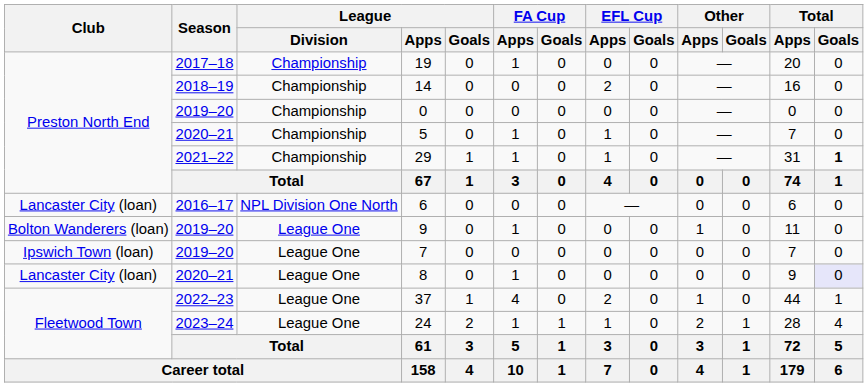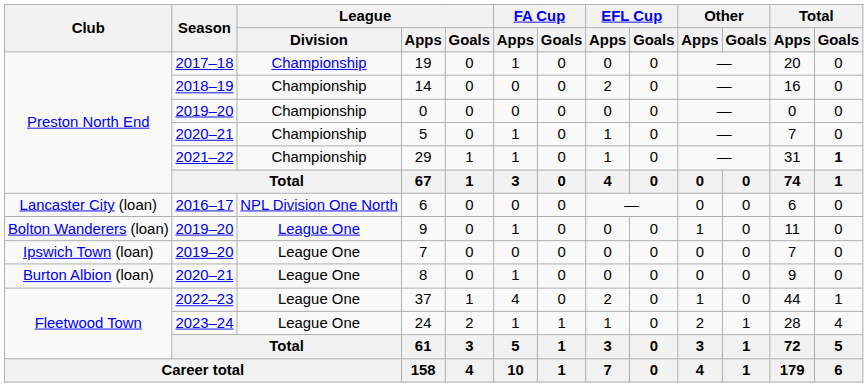 <table class="wikitable" style="text-align:center">
 <tr>
 <th rowspan="2">Club</th>
 <th rowspan="2">Season</th>
 <th colspan="3">League</th>
 <th colspan="2"><a href='#'>FA Cup</a></th>
 <th colspan="2"><a href='#'>EFL Cup</a></th>
 <th colspan="2">Other</th>
 <th colspan="2">Total</th>
 </tr>
 <tr>
 <th>Division</th>
 <th>Apps</th>
 <th>Goals</th>
 <th>Apps</th>
 <th>Goals</th>
 <th>Apps</th>
 <th>Goals</th>
 <th>Apps</th>
 <th>Goals</th>
 <th>Apps</th>
 <th>Goals</th>
 </tr>
 <tr>
 <td rowspan="6"><a href='#'>Preston North End</a></td>
 <td><a href='#'>2017–18</a></td>
 <td><a href='#'>Championship</a></td>
 <td>19</td>
 <td>0</td>
 <td>1</td>
 <td>0</td>
 <td>0</td>
 <td>0</td>
 <td colspan="2">—</td>
 <td>20</td>
 <td>0</td>
 </tr>
 <tr>
 <td><a href='#'>2018–19</a></td>
 <td>Championship</td>
 <td>14</td>
 <td>0</td>
 <td>0</td>
 <td>0</td>
 <td>2</td>
 <td>0</td>
 <td colspan="2">—</td>
 <td>16</td>
 <td>0</td>
 </tr>
 <tr>
 <td><a href='#'>2019–20</a></td>
 <td>Championship</td>
 <td>0</td>
 <td>0</td>
 <td>0</td>
 <td>0</td>
 <td>0</td>
 <td>0</td>
 <td colspan="2">—</td>
 <td>0</td>
 <td>0</td>
 </tr>
 <tr>
 <td><a href='#'>2020–21</a></td>
 <td>Championship</td>
 <td>5</td>
 <td>0</td>
 <td>1</td>
 <td>0</td>
 <td>1</td>
 <td>0</td>
 <td colspan="2">—</td>
 <td>7</td>
 <td>0</td>
 </tr>
 <tr>
 <td><a href='#'>2021–22</a></td>
 <td>Championship</td>
 <td>29</td>
 <td>1</td>
 <td>1</td>
 <td>0</td>
 <td>1</td>
 <td>0</td>
 <td colspan="2">—</td>
 <td>31</td>
 <td><strong>1</strong></td>
 </tr>
 <tr>
 <th colspan="2">Total</th>
 <th>67</th>
 <th>1</th>
 <th>3</th>
 <th>0</th>
 <th>4</th>
 <th>0</th>
 <th>0</th>
 <th>0</th>
 <th>74</th>
 <th>1</th>
 </tr>
 <tr>
 <td><a href='#'>Lancaster City</a> (loan)</td>
 <td><a href='#'>2016–17</a></td>
 <td><a href='#'>NPL Division One North</a></td>
 <td>6</td>
 <td>0</td>
 <td>0</td>
 <td>0</td>
 <td colspan="2">—</td>
 <td>0</td>
 <td>0</td>
 <td>6</td>
 <td>0</td>
 </tr>
 <tr>
 <td><a href='#'>Bolton Wanderers</a> (loan)</td>
 <td><a href='#'>2019–20</a></td>
 <td><a href='#'>League One</a></td>
 <td>9</td>
 <td>0</td>
 <td>1</td>
 <td>0</td>
 <td>0</td>
 <td>0</td>
 <td>1</td>
 <td>0</td>
 <td>11</td>
 <td>0</td>
 </tr>
 <tr>
 <td><a href='#'>Ipswich Town</a> (loan)</td>
 <td><a href='#'>2019–20</a></td>
 <td>League One</td>
 <td>7</td>
 <td>0</td>
 <td>0</td>
 <td>0</td>
 <td>0</td>
 <td>0</td>
 <td>0</td>
 <td>0</td>
 <td>7</td>
 <td>0</td>
 </tr>
 <tr>
-<td><a href='#'>Lancaster City</a> (loan)</td>
+<td><a href='#'>Burton Albion</a> (loan)</td>
 <td><a href='#'>2020–21</a></td>
 <td>League One</td>
 <td>8</td>
 <td>0</td>
 <td>1</td>
 <td>0</td>
 <td>0</td>
 <td>0</td>
 <td>0</td>
 <td>0</td>
 <td>9</td>
-<td style="background: lavender;">0</td>
+<td>0</td>
 </tr>
 <tr>
 <td rowspan="3"><a href='#'>Fleetwood Town</a></td>
 <td><a href='#'>2022–23</a></td>
 <td>League One</td>
 <td>37</td>
 <td>1</td>
 <td>4</td>
 <td>0</td>
 <td>2</td>
 <td>0</td>
 <td>1</td>
 <td>0</td>
 <td>44</td>
 <td>1</td>
 </tr>
 <tr>
 <td><a href='#'>2023–24</a></td>
 <td>League One</td>
 <td>24</td>
 <td>2</td>
 <td>1</td>
 <td>1</td>
 <td>1</td>
 <td>0</td>
 <td>2</td>
 <td>1</td>
 <td>28</td>
 <td>4</td>
 </tr>
 <tr>
 <th colspan="2">Total</th>
 <th>61</th>
 <th>3</th>
 <th>5</th>
 <th>1</th>
 <th>3</th>
 <th>0</th>
 <th>3</th>
 <th>1</th>
 <th>72</th>
 <th>5</th>
 </tr>
 <tr>
 <th colspan="3">Career total</th>
 <th>158</th>
 <th>4</th>
 <th>10</th>
 <th>1</th>
 <th>7</th>
 <th>0</th>
 <th>4</th>
 <th>1</th>
 <th>179</th>
 <th>6</th>
 </tr>
 </table>
